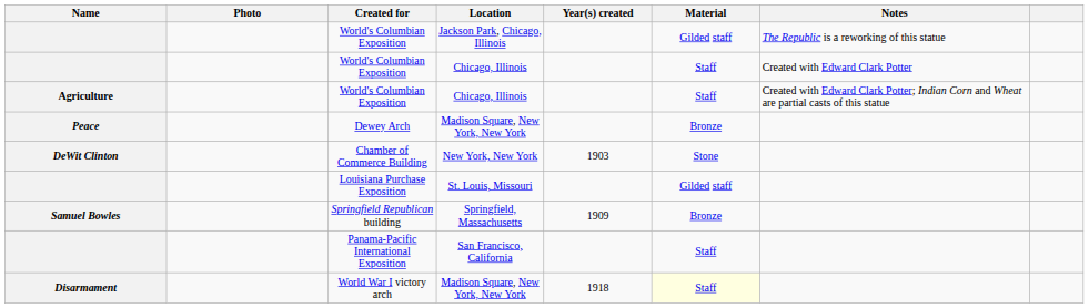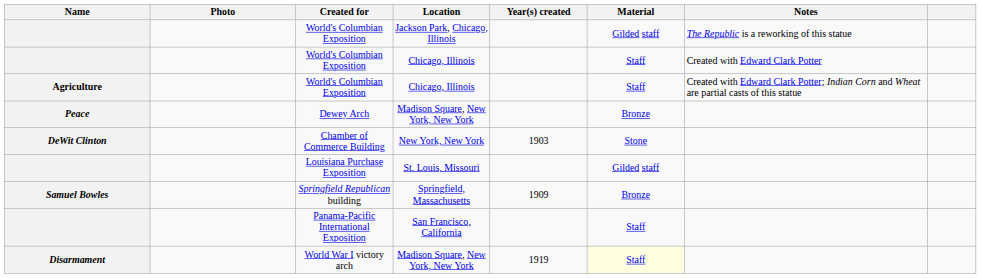 <table class="wikitable sortable plainrowheaders">
 <tr>
 <th scope="col" style="width:15%;">Name</th>
 <th scope="col"  class="unsortable" style="width:15%;">Photo</th>
 <th scope="col" style="width:10%;">Created for</th>
 <th scope="col" style="width:10%;">Location</th>
 <th scope="col" style="width:10%;">Year(s) created</th>
 <th scope="col" style="width:10%;">Material</th>
 <th scope="col"  class="unsortable" style="width:*%;">Notes</th>
 <th scope="col" class="unsortable" style="width:5%;"></th>
 </tr>
 <tr>
 <th scope="row"></th>
 <td></td>
 <td style="text-align:center;"><a href='#'>World's Columbian Exposition</a></td>
 <td style="text-align:center;"><a href='#'>Jackson Park</a>, <a href='#'>Chicago, Illinois</a></td>
 <td style="text-align:center;"></td>
 <td style="text-align:center;"><a href='#'>Gilded</a> <a href='#'>staff</a></td>
 <td><a href='#'><em>The Republic</em></a> is a reworking of this statue</td>
 <td style="text-align:center;"></td>
 </tr>
 <tr>
 <th scope="row"></th>
 <td></td>
 <td style="text-align:center;"><a href='#'>World's Columbian Exposition</a></td>
 <td style="text-align:center;"><a href='#'>Chicago, Illinois</a></td>
 <td style="text-align:center;"></td>
 <td style="text-align:center;"><a href='#'>Staff</a></td>
 <td>Created with <a href='#'>Edward Clark Potter</a></td>
 <td style="text-align:center;"></td>
 </tr>
 <tr>
 <th scope="row">Agriculture</th>
 <td></td>
 <td style="text-align:center;"><a href='#'>World's Columbian Exposition</a></td>
 <td style="text-align:center;"><a href='#'>Chicago, Illinois</a></td>
 <td style="text-align:center;"></td>
 <td style="text-align:center;"><a href='#'>Staff</a></td>
 <td>Created with <a href='#'>Edward Clark Potter</a>; <em>Indian Corn</em> and <em>Wheat</em> are partial casts of this statue</td>
 <td style="text-align:center;"></td>
 </tr>
 <tr>
 <th scope="row"><em>Peace</em></th>
 <td></td>
 <td style="text-align:center;"><a href='#'>Dewey Arch</a></td>
 <td style="text-align:center;"><a href='#'>Madison Square</a>, <a href='#'>New York, New York</a></td>
 <td style="text-align:center;"></td>
 <td style="text-align:center;"><a href='#'>Bronze</a></td>
 <td></td>
 <td style="text-align:center;"></td>
 </tr>
 <tr>
 <th scope="row"><em>DeWit Clinton</em></th>
 <td></td>
 <td style="text-align:center;"><a href='#'>Chamber of Commerce Building</a></td>
 <td style="text-align:center;"><a href='#'>New York, New York</a></td>
 <td style="text-align:center;">1903</td>
 <td style="text-align:center;"><a href='#'>Stone</a></td>
 <td></td>
 <td style="text-align:center;"></td>
 </tr>
 <tr>
 <th scope="row"></th>
 <td></td>
 <td style="text-align:center;"><a href='#'>Louisiana Purchase Exposition</a></td>
 <td style="text-align:center;"><a href='#'>St. Louis, Missouri</a></td>
 <td style="text-align:center;"></td>
 <td style="text-align:center;"><a href='#'>Gilded</a> <a href='#'>staff</a></td>
 <td></td>
 <td style="text-align:center;"></td>
 </tr>
 <tr>
 <th scope="row"><em>Samuel Bowles</em></th>
 <td></td>
 <td style="text-align:center;"><em><a href='#'>Springfield Republican</a></em> building</td>
 <td style="text-align:center;"><a href='#'>Springfield, Massachusetts</a></td>
 <td style="text-align:center;">1909</td>
 <td style="text-align:center;"><a href='#'>Bronze</a></td>
 <td></td>
 <td style="text-align:center;"></td>
 </tr>
 <tr>
 <th scope="row"></th>
 <td></td>
 <td style="text-align:center;"><a href='#'>Panama-Pacific International Exposition</a></td>
 <td style="text-align:center;"><a href='#'>San Francisco, California</a></td>
 <td style="text-align:center;"></td>
 <td style="text-align:center;"><a href='#'>Staff</a></td>
 <td></td>
 <td style="text-align:center;"></td>
 </tr>
 <tr>
 <th scope="row"><em>Disarmament</em></th>
 <td></td>
 <td style="text-align:center;"><a href='#'>World War I</a> victory arch</td>
 <td style="text-align:center;"><a href='#'>Madison Square</a>, <a href='#'>New York, New York</a></td>
-<td style="text-align:center;">1918</td>
+<td style="text-align:center;">1919</td>
 <td style="background: lightyellow; text-align:center;"><a href='#'>Staff</a></td>
 <td></td>
 <td style="text-align:center;"></td>
 </tr>
 </table>
